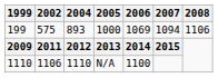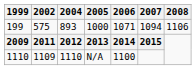 <table class="wikitable">
 <tr>
 <th>1999</th>
 <th>2002</th>
 <th>2004</th>
 <th>2005</th>
 <th>2006</th>
 <th>2007</th>
 <th>2008</th>
 </tr>
 <tr>
 <td>199</td>
 <td>575</td>
 <td>893</td>
 <td>1000</td>
-<td>1069</td>
+<td>1071</td>
 <td>1094</td>
 <td>1106</td>
 </tr>
 <tr>
 <th>2009</th>
 <th>2011</th>
 <th>2012</th>
 <th>2013</th>
 <th>2014</th>
 <th>2015</th>
 </tr>
 <tr>
 <td>1110</td>
-<td>1106</td>
+<td>1109</td>
 <td>1110</td>
 <td>N/A</td>
 <td>1100</td>
 <td></td>
 </tr>
 </table>
